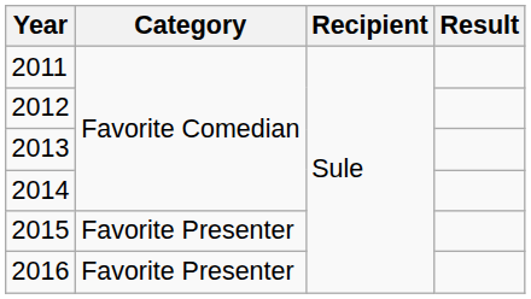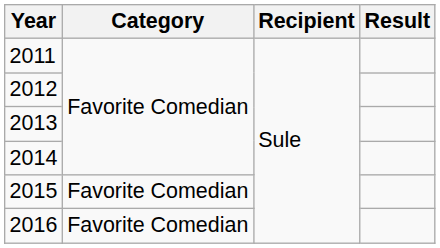 <table class="wikitable">
 <tr>
 <th>Year</th>
 <th>Category</th>
 <th>Recipient</th>
 <th>Result</th>
 </tr>
 <tr>
 <td>2011</td>
 <td rowspan="4">Favorite Comedian</td>
 <td rowspan="6">Sule</td>
 <td></td>
 </tr>
 <tr>
 <td>2012</td>
 <td></td>
 </tr>
 <tr>
 <td>2013</td>
 <td></td>
 </tr>
 <tr>
 <td>2014</td>
 <td></td>
 </tr>
 <tr>
 <td>2015</td>
-<td>Favorite Presenter</td>
+<td>Favorite Comedian</td>
 <td></td>
 </tr>
 <tr>
 <td>2016</td>
-<td>Favorite Presenter</td>
+<td>Favorite Comedian</td>
 <td></td>
 </tr>
 </table>
